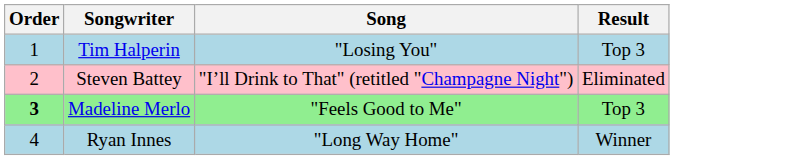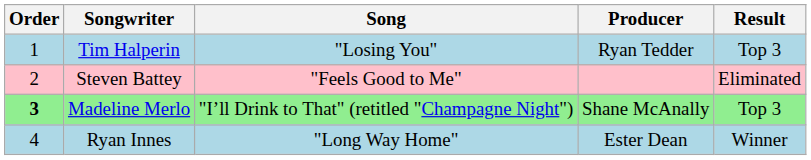 <table class="wikitable plainrowheaders" style="text-align:center">
 <tr>
 <th style="row">Order</th>
 <th style="row">Songwriter</th>
 <th style="row">Song</th>
+<th style="row">Producer</th>
 <th style="row">Result</th>
 </tr>
 <tr style="background:lightblue;">
 <td>1</td>
 <td><a href='#'>Tim Halperin</a></td>
 <td>"Losing You"</td>
+<td>Ryan Tedder</td>
 <td>Top 3</td>
 </tr>
 <tr style="background:pink;">
 <td>2</td>
 <td>Steven Battey</td>
-<td>"I’ll Drink to That" (retitled "<a href='#'>Champagne Night</a>")</td>
+<td>"Feels Good to Me"</td>
+<td></td>
 <td>Eliminated</td>
 </tr>
 <tr style="background:lightgreen;">
 <td><strong>3</strong></td>
 <td><a href='#'>Madeline Merlo</a></td>
-<td>"Feels Good to Me"</td>
+<td>"I’ll Drink to That" (retitled "<a href='#'>Champagne Night</a>")</td>
+<td>Shane McAnally</td>
 <td>Top 3</td>
 </tr>
 <tr style="background:lightblue;">
 <td>4</td>
 <td>Ryan Innes</td>
 <td>"Long Way Home"</td>
+<td>Ester Dean</td>
 <td>Winner</td>
 </tr>
 </table>
